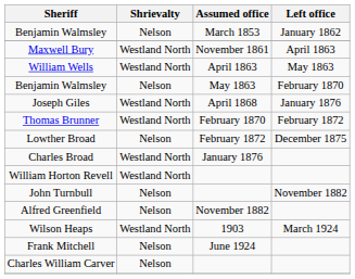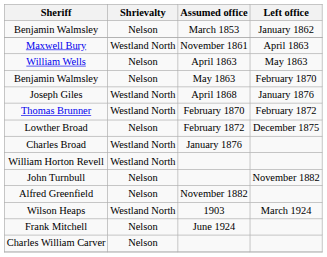 <table class="wikitable plainrowheaders" style="text-align:center;">
 <tr>
 <th>Sheriff</th>
 <th>Shrievalty</th>
 <th>Assumed office</th>
 <th>Left office</th>
 </tr>
 <tr>
 <td>Benjamin Walmsley</td>
 <td>Nelson</td>
 <td>March 1853</td>
 <td>January 1862</td>
 </tr>
 <tr>
 </tr>
 <tr>
 <td><a href='#'>Maxwell Bury</a></td>
 <td>Westland North</td>
 <td>November 1861</td>
 <td>April 1863</td>
 </tr>
 <tr>
 <td><a href='#'>William Wells</a></td>
-<td>Westland North</td>
+<td>Nelson</td>
 <td>April 1863</td>
 <td>May 1863</td>
 </tr>
 <tr>
 <td>Benjamin Walmsley</td>
 <td>Nelson</td>
 <td>May 1863</td>
 <td>February 1870</td>
 </tr>
 <tr>
 <td>Joseph Giles</td>
 <td>Westland North</td>
 <td>April 1868</td>
 <td>January 1876</td>
 </tr>
 <tr>
 <td><a href='#'>Thomas Brunner</a></td>
 <td>Westland North</td>
 <td>February 1870</td>
 <td>February 1872</td>
 </tr>
 <tr>
 <td>Lowther Broad</td>
 <td>Nelson</td>
 <td>February 1872</td>
 <td>December 1875</td>
 </tr>
 <tr>
 <td>Charles Broad</td>
 <td>Westland North</td>
 <td>January 1876</td>
 <td></td>
 </tr>
 <tr>
 <td>William Horton Revell</td>
 <td>Westland North</td>
 <td></td>
 <td></td>
 </tr>
 <tr>
 <td>John Turnbull</td>
 <td>Nelson</td>
 <td></td>
 <td>November 1882</td>
 </tr>
 <tr>
 <td>Alfred Greenfield</td>
 <td>Nelson</td>
 <td>November 1882</td>
 <td></td>
 </tr>
 <tr>
 <td>Wilson Heaps</td>
 <td>Westland North</td>
 <td>1903</td>
 <td>March 1924</td>
 </tr>
 <tr>
 <td>Frank Mitchell</td>
 <td>Nelson</td>
 <td>June 1924</td>
 <td></td>
 </tr>
 <tr>
 <td>Charles William Carver</td>
 <td>Nelson</td>
 <td></td>
 <td></td>
 </tr>
 <tr>
 </tr>
 </table>
